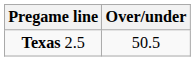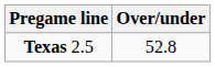 <table class="wikitable">
 <tr align="center">
 <th style=>Pregame line</th>
 <th style=>Over/under</th>
 </tr>
 <tr align="center">
 <td><strong>Texas</strong> 2.5</td>
-<td>50.5</td>
+<td>52.8</td>
 </tr>
 </table>
